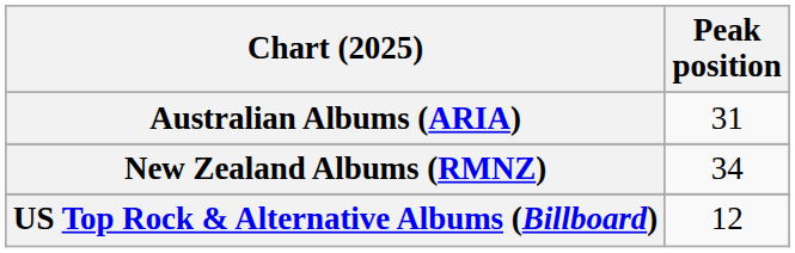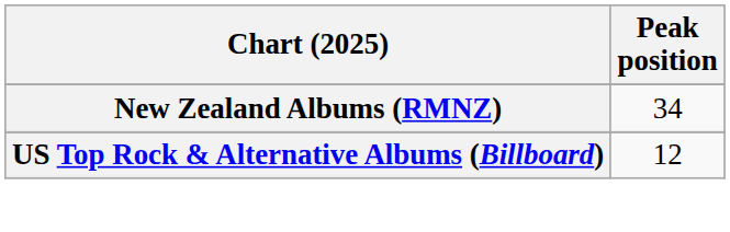 <table class="wikitable sortable plainrowheaders" style="text-align:center">
 <tr>
 <th scope="col">Chart (2025)</th>
 <th scope="col">Peak<br>position</th>
-</tr>
-<tr>
-<th scope="row">Australian Albums (<a href='#'>ARIA</a>)</th>
-<td>31</td>
 </tr>
 <tr>
 </tr>
 <tr>
 </tr>
 <tr>
 </tr>
 <tr>
 </tr>
 <tr>
 <th scope="row">New Zealand Albums (<a href='#'>RMNZ</a>)</th>
 <td>34</td>
 </tr>
 <tr>
 </tr>
 <tr>
 </tr>
 <tr>
 </tr>
 <tr>
 </tr>
 <tr>
 </tr>
 <tr>
 <th scope="row">US <a href='#'>Top Rock & Alternative Albums</a> (<em><a href='#'>Billboard</a></em>)</th>
 <td>12</td>
 </tr>
 </table>
